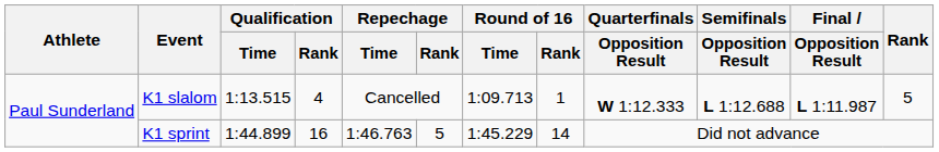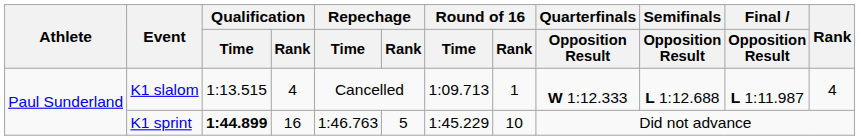 <table class="wikitable" style="font-size:90%;">
 <tr>
 <th rowspan=2>Athlete</th>
 <th rowspan=2>Event</th>
 <th colspan=2>Qualification</th>
 <th colspan=2>Repechage</th>
 <th colspan=2>Round of 16</th>
 <th>Quarterfinals</th>
 <th>Semifinals</th>
 <th>Final / </th>
 <th rowspan=2>Rank</th>
 </tr>
 <tr style="font-size:95%">
 <th>Time</th>
 <th>Rank</th>
 <th>Time</th>
 <th>Rank</th>
 <th>Time</th>
 <th>Rank</th>
 <th>Opposition <br>Result</th>
 <th>Opposition <br>Result</th>
 <th>Opposition <br>Result</th>
 </tr>
 <tr align=center>
 <td rowspan=2 align=left><a href='#'>Paul Sunderland</a></td>
 <td align=left><a href='#'>K1 slalom</a></td>
 <td>1:13.515</td>
 <td>4</td>
 <td colspan="2">Cancelled</td>
 <td>1:09.713</td>
 <td>1</td>
 <td> <br><strong>W</strong> 1:12.333</td>
 <td> <br><strong>L</strong> 1:12.688</td>
 <td> <br><strong>L</strong> 1:11.987</td>
-<td>5</td>
+<td>4</td>
 </tr>
 <tr align=center>
 <td align=left><a href='#'>K1 sprint</a></td>
-<td>1:44.899</td>
+<td><strong>1:44.899</strong></td>
 <td>16</td>
 <td>1:46.763</td>
 <td>5</td>
 <td>1:45.229</td>
-<td>14</td>
+<td>10</td>
 <td colspan="4">Did not advance</td>
 </tr>
 </table>
